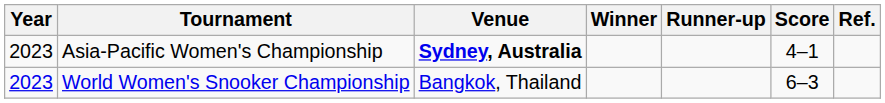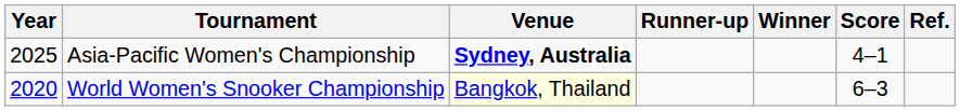 <table class="wikitable">
 <tr>
 <th>Year</th>
 <th>Tournament</th>
 <th>Venue</th>
+<th>Runner-up</th>
 <th>Winner</th>
-<th>Runner-up</th>
 <th>Score</th>
 <th>Ref.</th>
 </tr>
 <tr>
-<td>2023</td>
+<td>2025</td>
 <td>Asia-Pacific Women's Championship</td>
 <td><strong><a href='#'>Sydney</a>, Australia</strong></td>
 <td></td>
 <td></td>
 <td style="text-align:center;">4–1</td>
 <td style="text-align:center;"></td>
 </tr>
 <tr>
-<td><a href='#'>2023</a></td>
+<td><a href='#'>2020</a></td>
 <td><a href='#'>World Women's Snooker Championship</a></td>
-<td><a href='#'>Bangkok</a>, Thailand</td>
+<td style="background: lightyellow;"><a href='#'>Bangkok</a>, Thailand</td>
 <td></td>
 <td></td>
 <td style="text-align:center;">6–3</td>
 <td style="text-align:center;"></td>
 </tr>
 </table>
